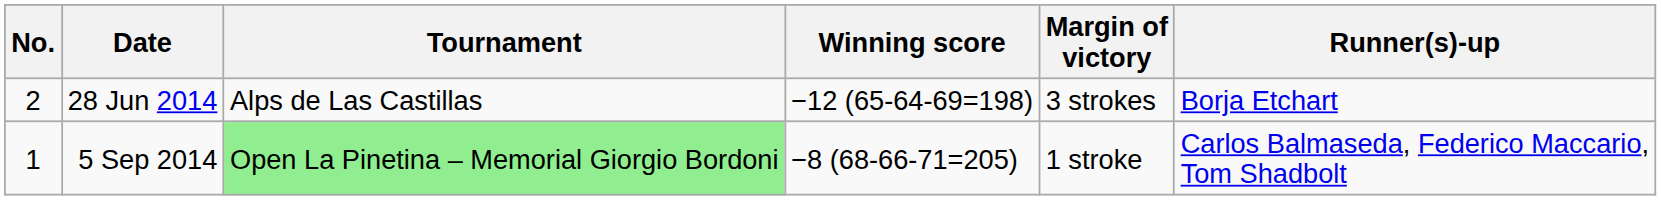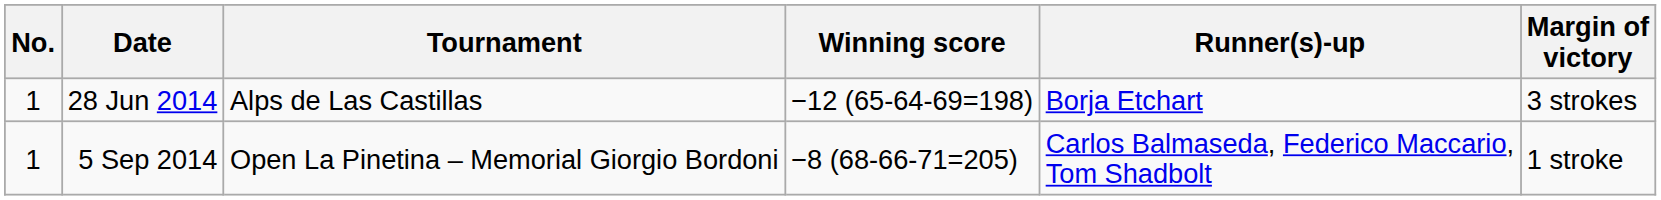 <table class="wikitable" style="font-size:95%;">
 <tr>
 <th>No.</th>
 <th>Date</th>
 <th>Tournament</th>
 <th>Winning score</th>
+<th>Runner(s)-up</th>
 <th>Margin of<br>victory</th>
-<th>Runner(s)-up</th>
 </tr>
 <tr>
-<td align=center>2</td>
+<td align=center>1</td>
 <td align=right>28 Jun <a href='#'>2014</a></td>
 <td>Alps de Las Castillas</td>
 <td>−12 (65-64-69=198)</td>
+<td> <a href='#'>Borja Etchart</a></td>
 <td>3 strokes</td>
-<td> <a href='#'>Borja Etchart</a></td>
 </tr>
 <tr>
 <td align=center>1</td>
 <td align=right>5 Sep 2014</td>
-<td style="background: lightgreen;">Open La Pinetina – Memorial Giorgio Bordoni</td>
+<td>Open La Pinetina – Memorial Giorgio Bordoni</td>
 <td>−8 (68-66-71=205)</td>
+<td> <a href='#'>Carlos Balmaseda</a>,  <a href='#'>Federico Maccario</a>,<br> <a href='#'>Tom Shadbolt</a></td>
 <td>1 stroke</td>
-<td> <a href='#'>Carlos Balmaseda</a>,  <a href='#'>Federico Maccario</a>,<br> <a href='#'>Tom Shadbolt</a></td>
 </tr>
 </table>
